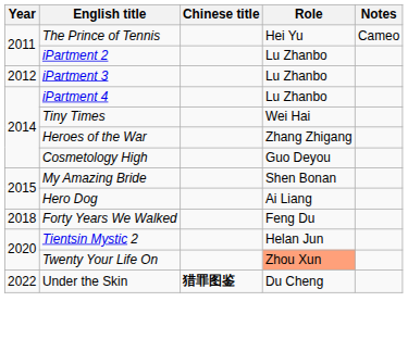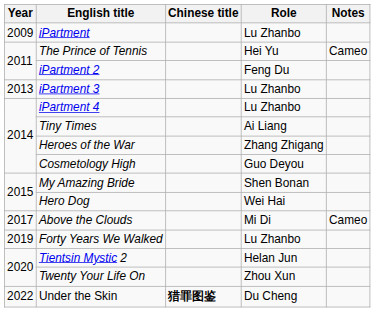 <table class="wikitable">
 <tr>
 <th>Year</th>
 <th>English title</th>
 <th>Chinese title</th>
 <th>Role</th>
 <th>Notes</th>
+</tr>
+<tr>
+<td>2009</td>
+<td><em><a href='#'>iPartment</a></em></td>
+<td></td>
+<td>Lu Zhanbo</td>
+<td></td>
 </tr>
 <tr>
 <td rowspan="2">2011</td>
 <td><em>The Prince of Tennis</em></td>
 <td></td>
 <td>Hei Yu</td>
 <td>Cameo</td>
 </tr>
 <tr>
 <td><em><a href='#'>iPartment 2</a></em></td>
 <td></td>
-<td>Lu Zhanbo</td>
+<td>Feng Du</td>
 <td></td>
 </tr>
 <tr>
-<td>2012</td>
+<td>2013</td>
 <td><em><a href='#'>iPartment 3</a></em></td>
 <td></td>
 <td>Lu Zhanbo</td>
 <td></td>
 </tr>
 <tr>
 <td rowspan="4">2014</td>
 <td><em><a href='#'>iPartment 4</a></em></td>
 <td></td>
 <td>Lu Zhanbo</td>
 <td></td>
 </tr>
 <tr>
 <td><em>Tiny Times</em></td>
 <td></td>
-<td>Wei Hai</td>
+<td>Ai Liang</td>
 <td></td>
 </tr>
 <tr>
 <td><em>Heroes of the War</em></td>
 <td></td>
 <td>Zhang Zhigang</td>
 <td></td>
 </tr>
 <tr>
 <td><em>Cosmetology High</em></td>
 <td></td>
 <td>Guo Deyou</td>
 <td></td>
 </tr>
 <tr>
 <td rowspan=2>2015</td>
 <td><em>My Amazing Bride</em></td>
 <td></td>
 <td>Shen Bonan</td>
 <td></td>
 </tr>
 <tr>
 <td><em>Hero Dog</em></td>
 <td></td>
-<td>Ai Liang</td>
+<td>Wei Hai</td>
 <td></td>
 </tr>
 <tr>
-<td>2018</td>
+<td>2017</td>
+<td><em>Above the Clouds</em></td>
+<td></td>
+<td>Mi Di</td>
+<td>Cameo</td>
+</tr>
+<tr>
+<td>2019</td>
 <td><em>Forty Years We Walked</em></td>
 <td></td>
-<td>Feng Du</td>
+<td>Lu Zhanbo</td>
 <td></td>
 </tr>
 <tr>
 <td rowspan=2>2020</td>
 <td><em><a href='#'>Tientsin Mystic</a> 2</em></td>
 <td></td>
 <td>Helan Jun</td>
 <td></td>
 </tr>
 <tr>
 <td><em>Twenty Your Life On</em></td>
 <td></td>
-<td style="background: lightsalmon;">Zhou Xun</td>
+<td>Zhou Xun</td>
 <td></td>
 </tr>
 <tr>
 <td>2022</td>
 <td>Under the Skin</td>
 <td><strong>猎罪图鉴</strong></td>
 <td>Du Cheng</td>
 <td></td>
 </tr>
 </table>
